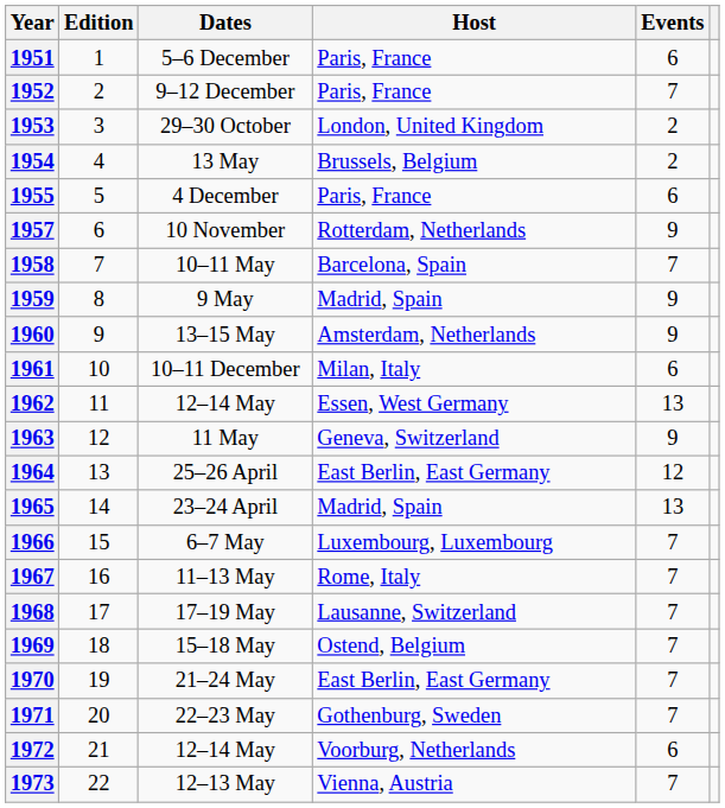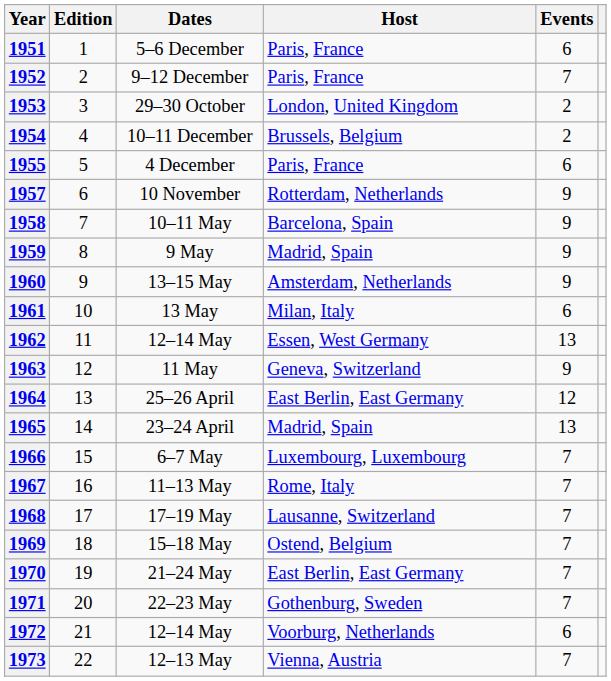 <table class="wikitable" style="text-align:center;">
 <tr>
 <th>Year</th>
 <th>Edition</th>
 <th width=120>Dates</th>
 <th width=230>Host</th>
 <th>Events</th>
 <th></th>
 </tr>
 <tr>
 <th><a href='#'>1951</a></th>
 <td>1</td>
 <td>5–6 December</td>
 <td align=left> <a href='#'>Paris</a>, <a href='#'>France</a></td>
 <td>6</td>
 <td></td>
 </tr>
 <tr>
 <th><a href='#'>1952</a></th>
 <td>2</td>
 <td>9–12 December</td>
 <td align=left> <a href='#'>Paris</a>, <a href='#'>France</a></td>
 <td>7</td>
 <td></td>
 </tr>
 <tr>
 <th><a href='#'>1953</a></th>
 <td>3</td>
 <td>29–30 October</td>
 <td align=left> <a href='#'>London</a>, <a href='#'>United Kingdom</a></td>
 <td>2</td>
 <td></td>
 </tr>
 <tr>
 <th><a href='#'>1954</a></th>
 <td>4</td>
-<td>13 May</td>
+<td>10–11 December</td>
 <td align=left> <a href='#'>Brussels</a>, <a href='#'>Belgium</a></td>
 <td>2</td>
 <td></td>
 </tr>
 <tr>
 <th><a href='#'>1955</a></th>
 <td>5</td>
 <td>4 December</td>
 <td align=left> <a href='#'>Paris</a>, <a href='#'>France</a></td>
 <td>6</td>
 <td></td>
 </tr>
 <tr>
 <th><a href='#'>1957</a></th>
 <td>6</td>
 <td>10 November</td>
 <td align=left> <a href='#'>Rotterdam</a>, <a href='#'>Netherlands</a></td>
 <td>9</td>
 <td></td>
 </tr>
 <tr>
 <th><a href='#'>1958</a></th>
 <td>7</td>
 <td>10–11 May</td>
 <td align=left> <a href='#'>Barcelona</a>, <a href='#'>Spain</a></td>
-<td>7</td>
+<td>9</td>
 <td></td>
 </tr>
 <tr>
 <th><a href='#'>1959</a></th>
 <td>8</td>
 <td>9 May</td>
 <td align=left> <a href='#'>Madrid</a>, <a href='#'>Spain</a></td>
 <td>9</td>
 <td></td>
 </tr>
 <tr>
 <th><a href='#'>1960</a></th>
 <td>9</td>
 <td>13–15 May</td>
 <td align=left> <a href='#'>Amsterdam</a>, <a href='#'>Netherlands</a></td>
 <td>9</td>
 <td></td>
 </tr>
 <tr>
 <th><a href='#'>1961</a></th>
 <td>10</td>
-<td>10–11 December</td>
+<td>13 May</td>
 <td align=left> <a href='#'>Milan</a>, <a href='#'>Italy</a></td>
 <td>6</td>
 <td></td>
 </tr>
 <tr>
 <th><a href='#'>1962</a></th>
 <td>11</td>
 <td>12–14 May</td>
 <td align=left> <a href='#'>Essen</a>, <a href='#'>West Germany</a></td>
 <td>13</td>
 <td></td>
 </tr>
 <tr>
 <th><a href='#'>1963</a></th>
 <td>12</td>
 <td>11 May</td>
 <td align=left> <a href='#'>Geneva</a>, <a href='#'>Switzerland</a></td>
 <td>9</td>
 <td></td>
 </tr>
 <tr>
 <th><a href='#'>1964</a></th>
 <td>13</td>
 <td>25–26 April</td>
 <td align=left> <a href='#'>East Berlin</a>, <a href='#'>East Germany</a></td>
 <td>12</td>
 <td></td>
 </tr>
 <tr>
 <th><a href='#'>1965</a></th>
 <td>14</td>
 <td>23–24 April</td>
 <td align=left> <a href='#'>Madrid</a>, <a href='#'>Spain</a></td>
 <td>13</td>
 <td></td>
 </tr>
 <tr>
 <th><a href='#'>1966</a></th>
 <td>15</td>
 <td>6–7 May</td>
 <td align=left> <a href='#'>Luxembourg</a>, <a href='#'>Luxembourg</a></td>
 <td>7</td>
 <td></td>
 </tr>
 <tr>
 <th><a href='#'>1967</a></th>
 <td>16</td>
 <td>11–13 May</td>
 <td align=left> <a href='#'>Rome</a>, <a href='#'>Italy</a></td>
 <td>7</td>
 <td></td>
 </tr>
 <tr>
 <th><a href='#'>1968</a></th>
 <td>17</td>
 <td>17–19 May</td>
 <td align=left> <a href='#'>Lausanne</a>, <a href='#'>Switzerland</a></td>
 <td>7</td>
 <td></td>
 </tr>
 <tr>
 <th><a href='#'>1969</a></th>
 <td>18</td>
 <td>15–18 May</td>
 <td align=left> <a href='#'>Ostend</a>, <a href='#'>Belgium</a></td>
 <td>7</td>
 <td></td>
 </tr>
 <tr>
 <th><a href='#'>1970</a></th>
 <td>19</td>
 <td>21–24 May</td>
 <td align=left> <a href='#'>East Berlin</a>, <a href='#'>East Germany</a></td>
 <td>7</td>
 <td></td>
 </tr>
 <tr>
 <th><a href='#'>1971</a></th>
 <td>20</td>
 <td>22–23 May</td>
 <td align=left> <a href='#'>Gothenburg</a>, <a href='#'>Sweden</a></td>
 <td>7</td>
 <td></td>
 </tr>
 <tr>
 <th><a href='#'>1972</a></th>
 <td>21</td>
 <td>12–14 May</td>
 <td align=left> <a href='#'>Voorburg</a>, <a href='#'>Netherlands</a></td>
 <td>6</td>
 <td></td>
 </tr>
 <tr>
 <th><a href='#'>1973</a></th>
 <td>22</td>
 <td>12–13 May</td>
 <td align=left> <a href='#'>Vienna</a>, <a href='#'>Austria</a></td>
 <td>7</td>
 <td></td>
 </tr>
 </table>
